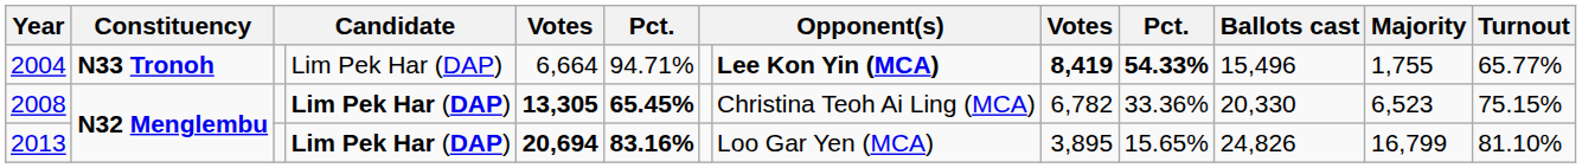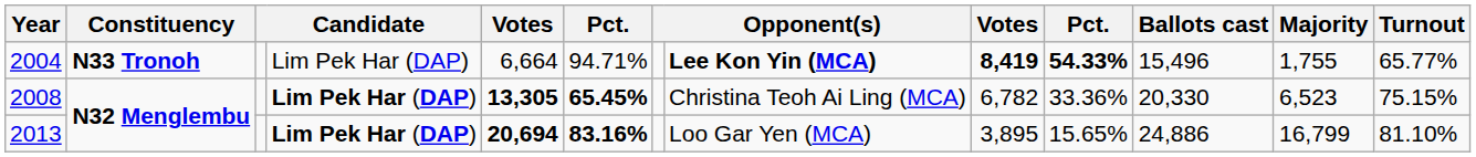 <table class="wikitable" style="margin:0.5em ; font-size:95%">
 <tr>
 <th>Year</th>
 <th>Constituency</th>
 <th colspan="2">Candidate</th>
 <th>Votes</th>
 <th>Pct.</th>
 <th colspan="2">Opponent(s)</th>
 <th>Votes</th>
 <th>Pct.</th>
 <th>Ballots cast</th>
 <th>Majority</th>
 <th>Turnout</th>
 </tr>
 <tr>
 <td><a href='#'>2004</a></td>
 <td><strong>N33 <a href='#'>Tronoh</a></strong></td>
 <td></td>
 <td>Lim Pek Har (<a href='#'>DAP</a>)</td>
 <td align=right>6,664</td>
 <td>94.71%</td>
 <td></td>
 <td><strong>Lee Kon Yin (<a href='#'>MCA</a>)</strong></td>
 <td align=right><strong>8,419</strong></td>
 <td><strong>54.33%</strong></td>
 <td>15,496</td>
 <td>1,755</td>
 <td>65.77%</td>
 </tr>
 <tr>
 <td><a href='#'>2008</a></td>
 <td rowspan="2"><strong>N32 <a href='#'>Menglembu</a></strong></td>
 <td></td>
 <td><strong>Lim Pek Har</strong> (<a href='#'><strong>DAP</strong></a>)</td>
 <td align=right><strong>13,305</strong></td>
 <td><strong>65.45%</strong></td>
 <td></td>
 <td>Christina Teoh Ai Ling (<a href='#'>MCA</a>)</td>
 <td align=right>6,782</td>
 <td>33.36%</td>
 <td>20,330</td>
 <td>6,523</td>
 <td>75.15%</td>
 </tr>
 <tr>
 <td><a href='#'>2013</a></td>
 <td></td>
 <td><strong>Lim Pek Har</strong> (<a href='#'><strong>DAP</strong></a>)</td>
 <td align=right><strong>20,694</strong></td>
 <td><strong>83.16%</strong></td>
 <td></td>
 <td>Loo Gar Yen (<a href='#'>MCA</a>)</td>
 <td align=right>3,895</td>
 <td>15.65%</td>
-<td>24,826</td>
+<td>24,886</td>
 <td>16,799</td>
 <td>81.10%</td>
 </tr>
 </table>
